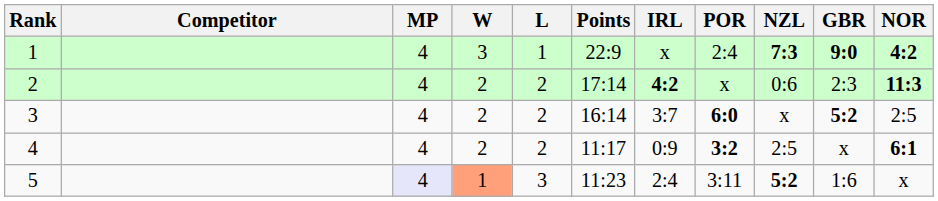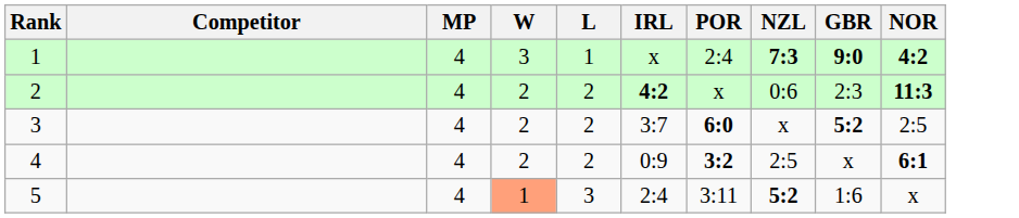 <table class="wikitable" style="text-align:center">
 <tr>
 <th>Rank</th>
 <th style="width:16em">Competitor</th>
 <th style="width:2.5em">MP</th>
 <th style="width:2.5em">W</th>
 <th style="width:2.5em">L</th>
-<th>Points</th>
 <th style="width:2.5em">IRL</th>
 <th style="width:2.5em">POR</th>
 <th style="width:2.5em">NZL</th>
 <th style="width:2.5em">GBR</th>
 <th style="width:2.5em">NOR</th>
 </tr>
 <tr style="background:#cfc;">
 <td>1</td>
 <td style="text-align:left"></td>
 <td>4</td>
 <td>3</td>
 <td>1</td>
-<td>22:9</td>
 <td>x</td>
 <td>2:4</td>
 <td><strong>7:3</strong></td>
 <td><strong>9:0</strong></td>
 <td><strong>4:2</strong></td>
 </tr>
 <tr style="background:#cfc;">
 <td>2</td>
 <td style="text-align:left"></td>
 <td>4</td>
 <td>2</td>
 <td>2</td>
-<td>17:14</td>
 <td><strong>4:2</strong></td>
 <td>x</td>
 <td>0:6</td>
 <td>2:3</td>
 <td><strong>11:3</strong></td>
 </tr>
 <tr>
 <td>3</td>
 <td style="text-align:left"></td>
 <td>4</td>
 <td>2</td>
 <td>2</td>
-<td>16:14</td>
 <td>3:7</td>
 <td><strong>6:0</strong></td>
 <td>x</td>
 <td><strong>5:2</strong></td>
 <td>2:5</td>
 </tr>
 <tr>
 <td>4</td>
 <td style="text-align:left"></td>
 <td>4</td>
 <td>2</td>
 <td>2</td>
-<td>11:17</td>
 <td>0:9</td>
 <td><strong>3:2</strong></td>
 <td>2:5</td>
 <td>x</td>
 <td><strong>6:1</strong></td>
 </tr>
 <tr>
 <td>5</td>
 <td style="text-align:left"></td>
-<td style="background: lavender;">4</td>
+<td>4</td>
 <td style="background: lightsalmon;">1</td>
 <td>3</td>
-<td>11:23</td>
 <td>2:4</td>
 <td>3:11</td>
 <td><strong>5:2</strong></td>
 <td>1:6</td>
 <td>x</td>
 </tr>
 </table>
